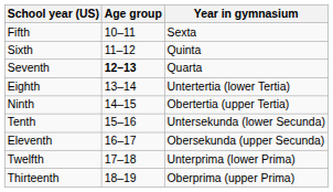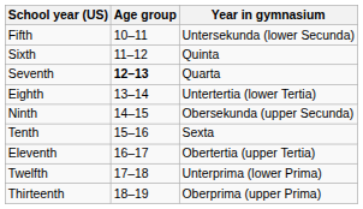 <table class="wikitable">
 <tr>
 <th>School year (US)</th>
 <th>Age group</th>
 <th>Year in gymnasium</th>
 </tr>
 <tr>
 <td>Fifth</td>
 <td>10–11</td>
-<td>Sexta</td>
+<td>Untersekunda (lower Secunda)</td>
 </tr>
 <tr>
 <td>Sixth</td>
 <td>11–12</td>
 <td>Quinta</td>
 </tr>
 <tr>
 <td>Seventh</td>
 <td><strong>12–13</strong></td>
 <td>Quarta</td>
 </tr>
 <tr>
 <td>Eighth</td>
 <td>13–14</td>
 <td>Untertertia (lower Tertia)</td>
 </tr>
 <tr>
 <td>Ninth</td>
 <td>14–15</td>
-<td>Obertertia (upper Tertia)</td>
+<td>Obersekunda (upper Secunda)</td>
 </tr>
 <tr>
 <td>Tenth</td>
 <td>15–16</td>
-<td>Untersekunda (lower Secunda)</td>
+<td>Sexta</td>
 </tr>
 <tr>
 <td>Eleventh</td>
 <td>16–17</td>
-<td>Obersekunda (upper Secunda)</td>
+<td>Obertertia (upper Tertia)</td>
 </tr>
 <tr>
 <td>Twelfth</td>
 <td>17–18</td>
 <td>Unterprima (lower Prima)</td>
 </tr>
 <tr>
 <td>Thirteenth</td>
 <td>18–19</td>
 <td>Oberprima (upper Prima)</td>
 </tr>
 </table>
